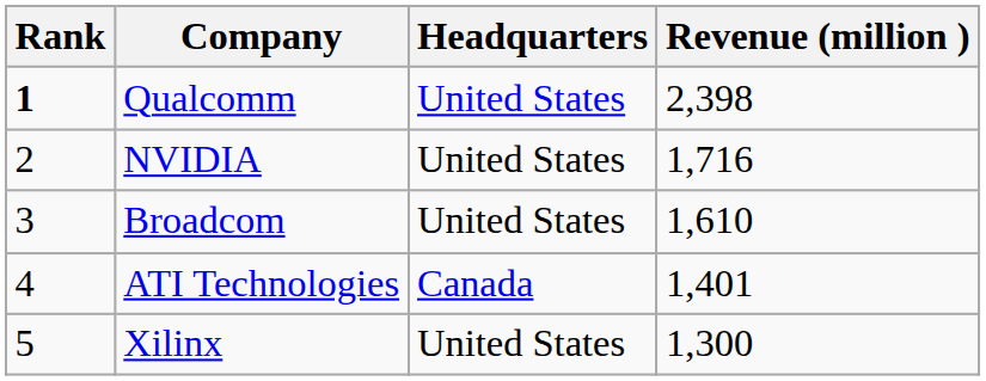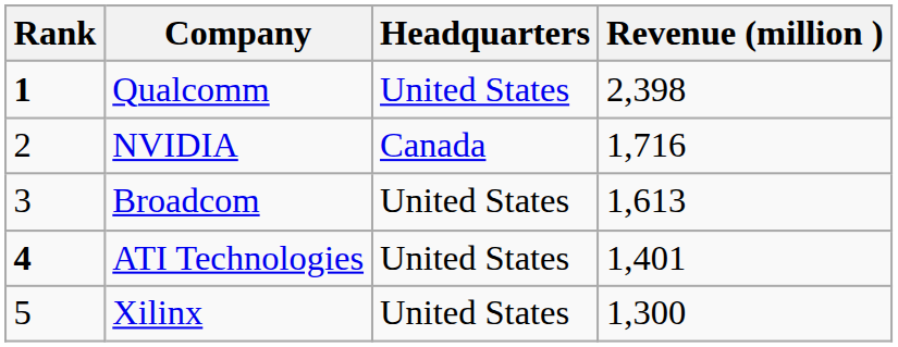 <table class="wikitable">
 <tr>
 <th>Rank</th>
 <th>Company</th>
 <th>Headquarters</th>
 <th>Revenue (million )</th>
 </tr>
 <tr>
 <td><strong>1</strong></td>
 <td><a href='#'>Qualcomm</a></td>
 <td><a href='#'>United States</a></td>
 <td>2,398</td>
 </tr>
 <tr>
 <td>2</td>
 <td><a href='#'>NVIDIA</a></td>
-<td>United States</td>
+<td><a href='#'>Canada</a></td>
 <td>1,716</td>
 </tr>
 <tr>
 <td>3</td>
 <td><a href='#'>Broadcom</a></td>
 <td>United States</td>
-<td>1,610</td>
+<td>1,613</td>
 </tr>
 <tr>
-<td>4</td>
+<td><strong>4</strong></td>
 <td><a href='#'>ATI Technologies</a></td>
-<td><a href='#'>Canada</a></td>
+<td>United States</td>
 <td>1,401</td>
 </tr>
 <tr>
 <td>5</td>
 <td><a href='#'>Xilinx</a></td>
 <td>United States</td>
 <td>1,300</td>
 </tr>
 </table>
